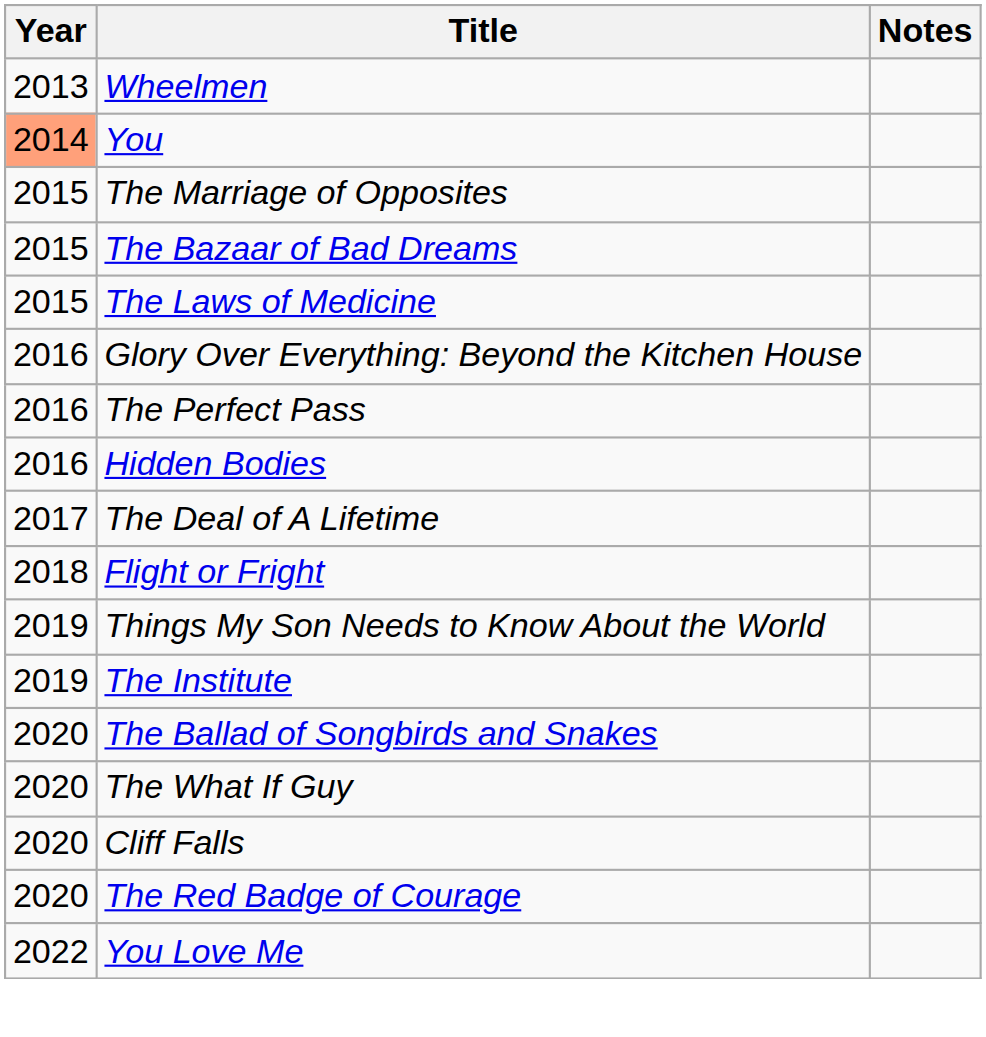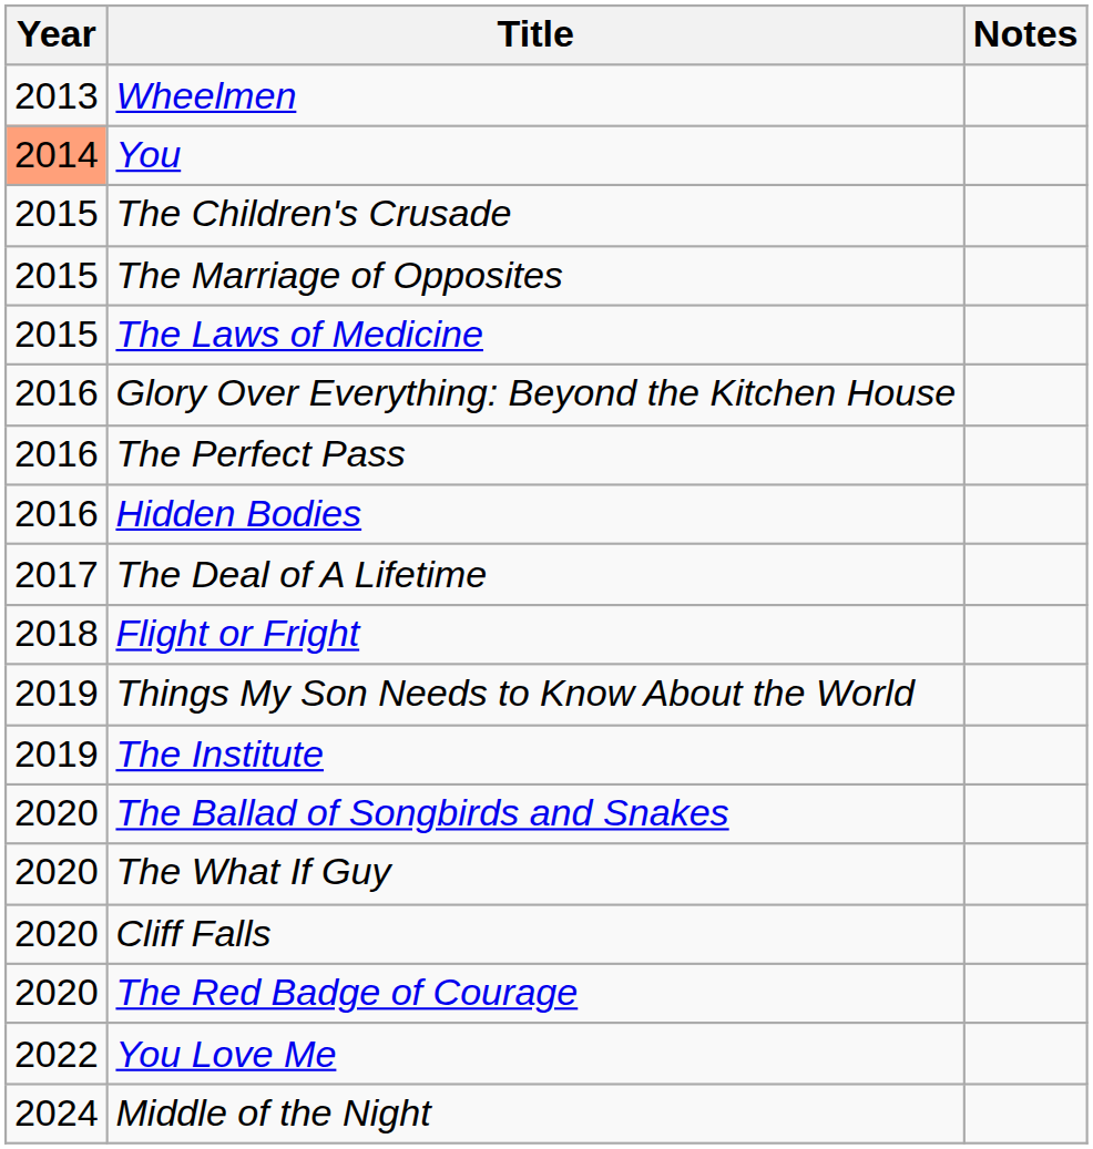 <table class="wikitable sortable">
 <tr>
 <th>Year</th>
 <th>Title</th>
 <th>Notes</th>
 </tr>
 <tr>
 <td>2013</td>
 <td><em><a href='#'>Wheelmen</a></em></td>
 <td></td>
 </tr>
 <tr>
 <td style="background: lightsalmon;">2014</td>
 <td><em><a href='#'>You</a></em></td>
 <td></td>
 </tr>
 <tr>
 <td>2015</td>
-<td><em>The Marriage of Opposites</em></td>
+<td><em>The Children's Crusade</em></td>
 <td></td>
 </tr>
 <tr>
 <td>2015</td>
-<td><em><a href='#'>The Bazaar of Bad Dreams</a></em></td>
+<td><em>The Marriage of Opposites</em></td>
 <td></td>
 </tr>
 <tr>
 <td>2015</td>
 <td><em><a href='#'>The Laws of Medicine</a></em></td>
 <td></td>
 </tr>
 <tr>
 <td>2016</td>
 <td><em>Glory Over Everything: Beyond the Kitchen House</em></td>
 <td></td>
 </tr>
 <tr>
 <td>2016</td>
 <td><em>The Perfect Pass</em></td>
 <td></td>
 </tr>
 <tr>
 <td>2016</td>
 <td><em><a href='#'>Hidden Bodies</a></em></td>
 <td></td>
 </tr>
 <tr>
 <td>2017</td>
 <td><em>The Deal of A Lifetime</em></td>
 <td></td>
 </tr>
 <tr>
 <td>2018</td>
 <td><em><a href='#'>Flight or Fright</a></em></td>
 <td></td>
 </tr>
 <tr>
 <td>2019</td>
 <td><em>Things My Son Needs to Know About the World</em></td>
 <td></td>
 </tr>
 <tr>
 <td>2019</td>
 <td><em><a href='#'>The Institute</a></em></td>
 <td></td>
 </tr>
 <tr>
 <td>2020</td>
 <td><em><a href='#'>The Ballad of Songbirds and Snakes</a></em></td>
 <td></td>
 </tr>
 <tr>
 <td>2020</td>
 <td><em>The What If Guy</em></td>
 <td></td>
 </tr>
 <tr>
 <td>2020</td>
 <td><em>Cliff Falls</em></td>
 <td></td>
 </tr>
 <tr>
 <td>2020</td>
 <td><em><a href='#'>The Red Badge of Courage</a></em></td>
 <td></td>
 </tr>
 <tr>
 <td>2022</td>
 <td><em><a href='#'>You Love Me</a></em></td>
 <td></td>
 </tr>
+<tr>
+<td>2024</td>
+<td><em>Middle of the Night</em></td>
+<td></td>
+</tr>
 </table>
